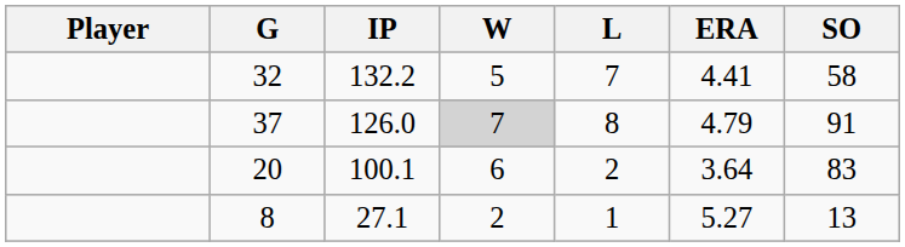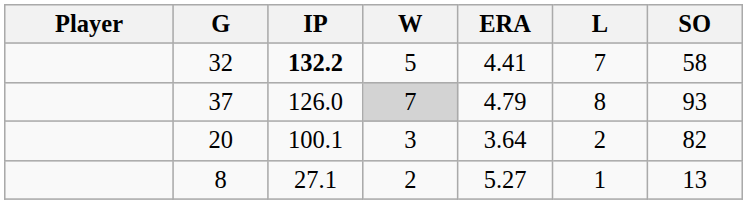 <table class="wikitable sortable">
 <tr>
 <th bgcolor="#DDDDFF" width="16%">Player</th>
 <th bgcolor="#DDDDFF" width="9%">G</th>
 <th bgcolor="#DDDDFF" width="9%">IP</th>
 <th bgcolor="#DDDDFF" width="9%">W</th>
+<th bgcolor="#DDDDFF" width="9%">ERA</th>
 <th bgcolor="#DDDDFF" width="9%">L</th>
-<th bgcolor="#DDDDFF" width="9%">ERA</th>
 <th bgcolor="#DDDDFF" width="9%">SO</th>
 </tr>
 <tr align="center">
 <td></td>
 <td>32</td>
-<td>132.2</td>
+<td><strong>132.2</strong></td>
 <td>5</td>
+<td>4.41</td>
 <td>7</td>
-<td>4.41</td>
 <td>58</td>
 </tr>
 <tr align="center">
 <td></td>
 <td>37</td>
 <td>126.0</td>
 <td style="background: lightgrey;">7</td>
+<td>4.79</td>
 <td>8</td>
-<td>4.79</td>
-<td>91</td>
+<td>93</td>
 </tr>
 <tr align="center">
 <td></td>
 <td>20</td>
 <td>100.1</td>
-<td>6</td>
+<td>3</td>
+<td>3.64</td>
 <td>2</td>
-<td>3.64</td>
-<td>83</td>
+<td>82</td>
 </tr>
 <tr align="center">
 <td></td>
 <td>8</td>
 <td>27.1</td>
 <td>2</td>
+<td>5.27</td>
 <td>1</td>
-<td>5.27</td>
 <td>13</td>
 </tr>
 </table>
